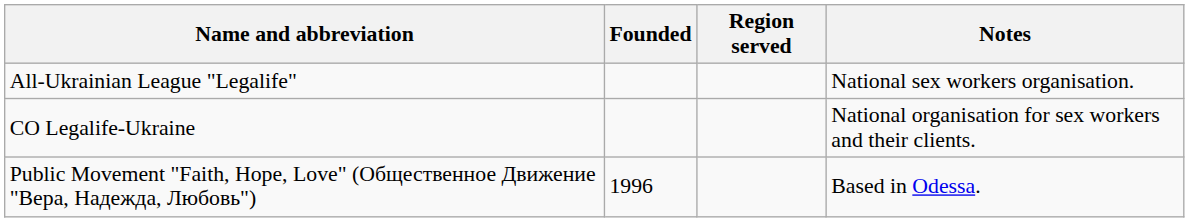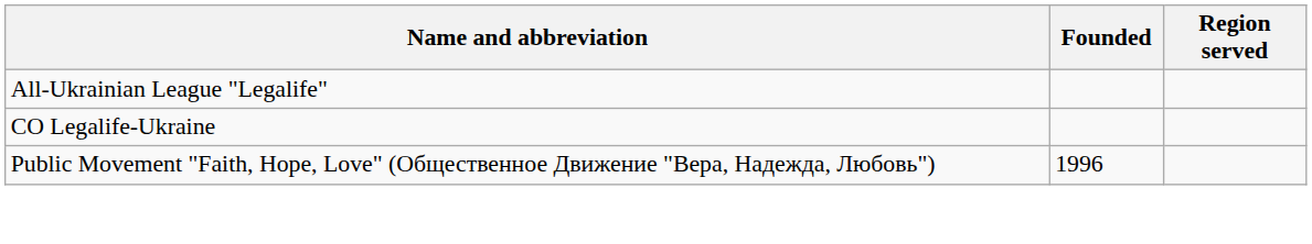 <table class="wikitable sortable">
 <tr>
 <th>Name and abbreviation</th>
 <th>Founded</th>
 <th style="width:11%">Region served</th>
-<th>Notes</th>
 </tr>
 <tr>
 <td>All-Ukrainian League "Legalife"</td>
 <td></td>
 <td></td>
-<td>National sex workers organisation.</td>
 </tr>
 <tr>
 <td>CO Legalife-Ukraine</td>
 <td></td>
 <td></td>
-<td>National organisation for sex workers and their clients.</td>
 </tr>
 <tr>
 <td>Public Movement "Faith, Hope, Love" (Общественное Движение "Вера, Надежда, Любовь")</td>
 <td>1996</td>
 <td></td>
-<td>Based in <a href='#'>Odessa</a>.</td>
 </tr>
 </table>
